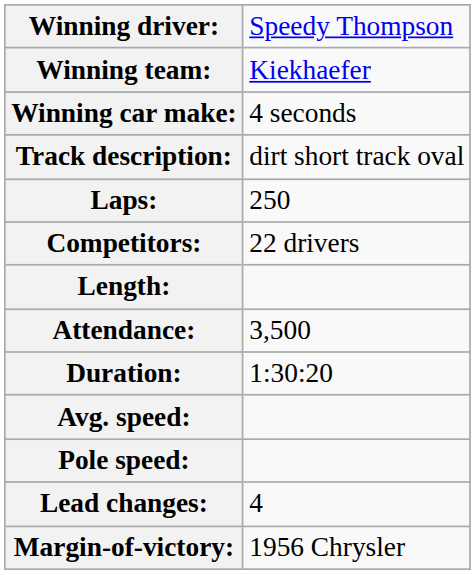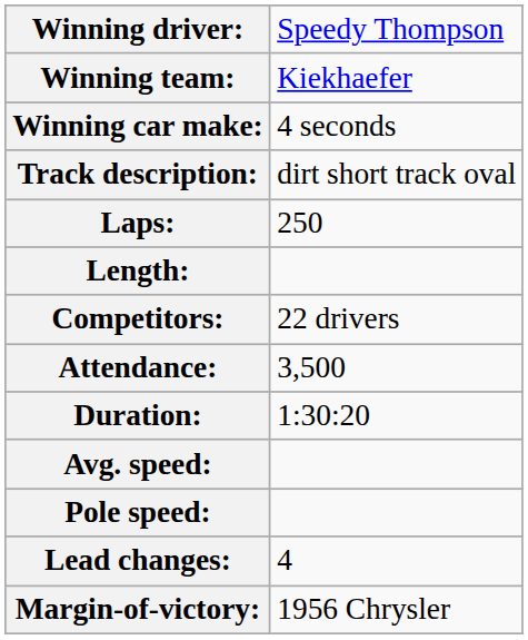 <table class="wikitable" style=text-align:left>
 <tr>
 <th>Winning driver:</th>
 <td><a href='#'>Speedy Thompson</a></td>
 </tr>
 <tr>
 <th>Winning team:</th>
 <td><a href='#'>Kiekhaefer</a></td>
 </tr>
 <tr>
 <th>Winning car make:</th>
 <td>4 seconds</td>
 </tr>
 <tr>
 <th>Track description:</th>
 <td> dirt short track oval</td>
 </tr>
 <tr>
 <th>Laps:</th>
 <td>250</td>
 </tr>
 <tr>
+<th>Length:</th>
+<td></td>
+</tr>
+<tr>
 <th>Competitors:</th>
 <td>22 drivers</td>
-</tr>
-<tr>
-<th>Length:</th>
-<td></td>
 </tr>
 <tr>
 <th>Attendance:</th>
 <td>3,500</td>
 </tr>
 <tr>
 <th>Duration:</th>
 <td>1:30:20</td>
 </tr>
 <tr>
 <th>Avg. speed:</th>
 <td></td>
 </tr>
 <tr>
 <th>Pole speed:</th>
 <td></td>
 </tr>
 <tr>
 <th>Lead changes:</th>
 <td>4</td>
 </tr>
 <tr>
 <th>Margin-of-victory:</th>
 <td>1956 Chrysler</td>
 </tr>
 </table>
